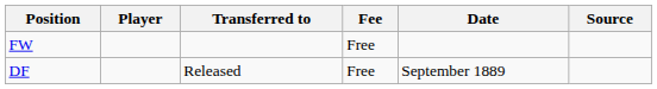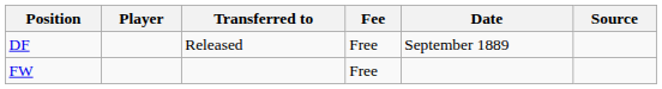 <table width=99% class="wikitable sortable" style="text-align:center; font-size:95%; text-align:left">
 <tr>
 <th>Position</th>
 <th>Player</th>
 <th>Transferred to</th>
 <th>Fee</th>
 <th>Date</th>
 <th>Source</th>
 </tr>
 <tr>
+<td><a href='#'>DF</a></td>
+<td></td>
+<td>Released</td>
+<td>Free</td>
+<td>September 1889</td>
+<td></td>
+</tr>
+<tr>
 <td><a href='#'>FW</a></td>
 <td></td>
 <td></td>
 <td>Free</td>
 <td></td>
 <td></td>
 </tr>
-<tr>
-<td><a href='#'>DF</a></td>
-<td></td>
-<td>Released</td>
-<td>Free</td>
-<td>September 1889</td>
-<td></td>
-</tr>
 </table>
